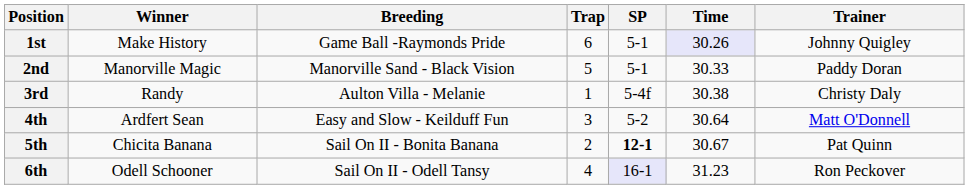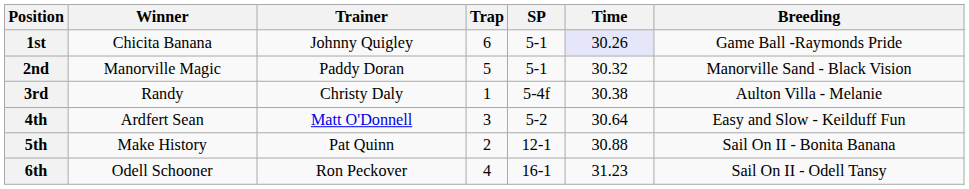 <table class="wikitable" style="text-align: center">
 <tr>
 <th width=30>Position</th>
 <th width=180>Winner</th>
-<th width=300>Breeding</th>
+<th width=200>Trainer</th>
 <th width=30>Trap</th>
 <th width=50>SP</th>
 <th width=80>Time</th>
-<th width=200>Trainer</th>
+<th width=300>Breeding</th>
 </tr>
 <tr>
 <th>1st</th>
-<td>Make History</td>
-<td>Game Ball -Raymonds Pride</td>
+<td>Chicita Banana</td>
+<td>Johnny Quigley</td>
 <td>6</td>
 <td>5-1</td>
 <td style="background: lavender;">30.26</td>
-<td>Johnny Quigley</td>
+<td>Game Ball -Raymonds Pride</td>
 </tr>
 <tr>
 <th>2nd</th>
 <td>Manorville Magic</td>
-<td>Manorville Sand - Black Vision</td>
+<td>Paddy Doran</td>
 <td>5</td>
 <td>5-1</td>
-<td>30.33</td>
-<td>Paddy Doran</td>
+<td>30.32</td>
+<td>Manorville Sand - Black Vision</td>
 </tr>
 <tr>
 <th>3rd</th>
 <td>Randy</td>
-<td>Aulton Villa - Melanie</td>
+<td>Christy Daly</td>
 <td>1</td>
 <td>5-4f</td>
 <td>30.38</td>
-<td>Christy Daly</td>
+<td>Aulton Villa - Melanie</td>
 </tr>
 <tr>
 <th>4th</th>
 <td>Ardfert Sean</td>
-<td>Easy and Slow - Keilduff Fun</td>
+<td><a href='#'>Matt O'Donnell</a></td>
 <td>3</td>
 <td>5-2</td>
 <td>30.64</td>
-<td><a href='#'>Matt O'Donnell</a></td>
+<td>Easy and Slow - Keilduff Fun</td>
 </tr>
 <tr>
 <th>5th</th>
-<td>Chicita Banana</td>
+<td>Make History</td>
+<td>Pat Quinn</td>
+<td>2</td>
+<td>12-1</td>
+<td>30.88</td>
 <td>Sail On II - Bonita Banana</td>
-<td>2</td>
-<td><strong>12-1</strong></td>
-<td>30.67</td>
-<td>Pat Quinn</td>
 </tr>
 <tr>
 <th>6th</th>
 <td>Odell Schooner</td>
+<td>Ron Peckover</td>
+<td>4</td>
+<td>16-1</td>
+<td>31.23</td>
 <td>Sail On II - Odell Tansy</td>
-<td>4</td>
-<td style="background: lavender;">16-1</td>
-<td>31.23</td>
-<td>Ron Peckover</td>
 </tr>
 </table>
